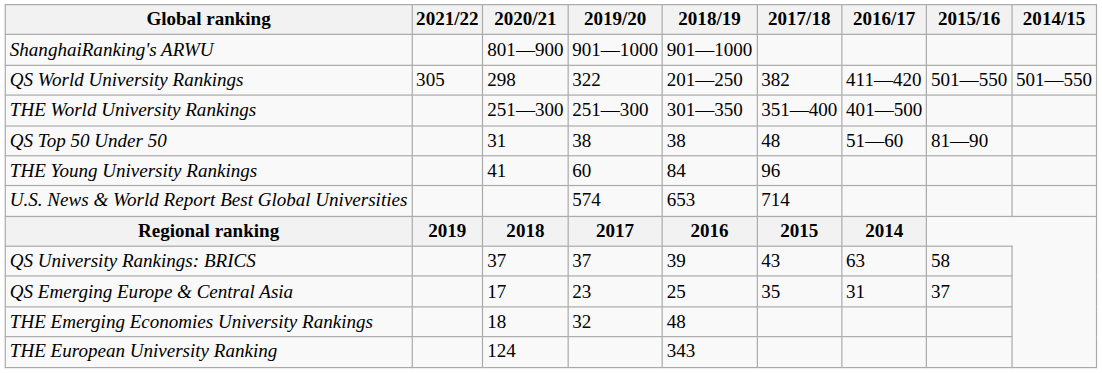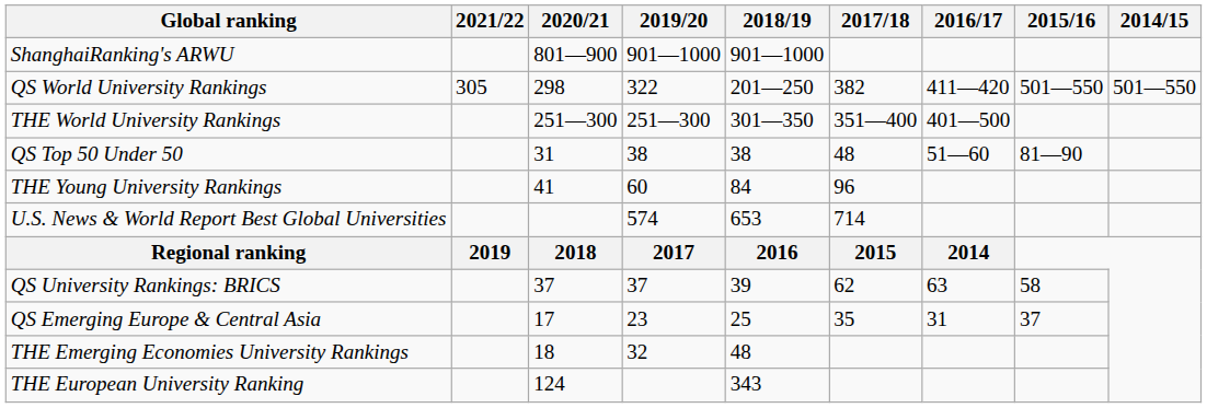 <table class="wikitable" style="float:right; margin-left:1em; clear:right; margin-top:1.0em; margin-bottom:1.0em">
 <tr>
 <th>Global ranking</th>
 <th>2021/22</th>
 <th>2020/21</th>
 <th>2019/20</th>
 <th>2018/19</th>
 <th>2017/18</th>
 <th>2016/17</th>
 <th>2015/16</th>
 <th>2014/15</th>
 </tr>
 <tr>
 <td><em>ShanghaiRanking's ARWU</em></td>
 <td></td>
 <td>801—900</td>
 <td>901—1000</td>
 <td>901—1000</td>
 <td></td>
 <td></td>
 <td></td>
 <td></td>
 </tr>
 <tr>
 <td><em>QS World University Rankings</em></td>
 <td>305</td>
 <td>298</td>
 <td>322</td>
 <td>201—250</td>
 <td>382</td>
 <td>411—420</td>
 <td>501—550</td>
 <td>501—550</td>
 </tr>
 <tr>
 <td><em>THE World University Rankings</em></td>
 <td></td>
 <td>251—300</td>
 <td>251—300</td>
 <td>301—350</td>
 <td>351—400</td>
 <td>401—500</td>
 <td></td>
 <td></td>
 </tr>
 <tr>
 <td><em>QS Top 50 Under 50</em></td>
 <td></td>
 <td>31</td>
 <td>38</td>
 <td>38</td>
 <td>48</td>
 <td>51—60</td>
 <td>81—90</td>
 <td></td>
 </tr>
 <tr>
 <td><em>THE Young University Rankings</em></td>
 <td></td>
 <td>41</td>
 <td>60</td>
 <td>84</td>
 <td>96</td>
 <td></td>
 <td></td>
 <td></td>
 </tr>
 <tr>
 <td><em>U.S. News & World Report Best Global Universities</em></td>
 <td></td>
 <td></td>
 <td>574</td>
 <td>653</td>
 <td>714</td>
 <td></td>
 <td></td>
 <td></td>
 </tr>
 <tr>
 <th>Regional ranking</th>
 <th>2019</th>
 <th>2018</th>
 <th>2017</th>
 <th>2016</th>
 <th>2015</th>
 <th>2014</th>
 </tr>
 <tr>
 <td><em>QS University Rankings: BRICS</em></td>
 <td></td>
 <td>37</td>
 <td>37</td>
 <td>39</td>
-<td>43</td>
+<td>62</td>
 <td>63</td>
 <td>58</td>
 </tr>
 <tr>
 <td><em>QS Emerging Europe & Central Asia</em></td>
 <td></td>
 <td>17</td>
 <td>23</td>
 <td>25</td>
 <td>35</td>
 <td>31</td>
 <td>37</td>
 </tr>
 <tr>
 <td><em>THE Emerging Economies University Rankings</em></td>
 <td></td>
 <td>18</td>
 <td>32</td>
 <td>48</td>
 <td></td>
 <td></td>
 <td></td>
 </tr>
 <tr>
 <td><em>THE European University Ranking</em></td>
 <td></td>
 <td>124</td>
 <td></td>
 <td>343</td>
 <td></td>
 <td></td>
 <td></td>
 </tr>
 </table>
